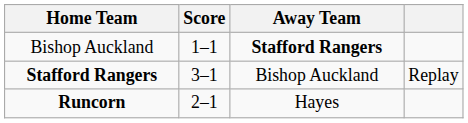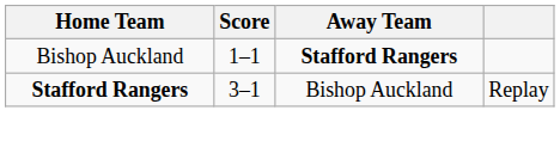 <table class="wikitable" style="text-align:center">
 <tr>
 <th width=150>Home Team</th>
 <th width=20>Score</th>
 <th width=150>Away Team</th>
 <th></th>
 </tr>
 <tr>
 <td>Bishop Auckland</td>
 <td>1–1</td>
 <td><strong>Stafford Rangers</strong></td>
 <td></td>
 </tr>
 <tr>
 <td><strong>Stafford Rangers</strong></td>
 <td>3–1</td>
 <td>Bishop Auckland</td>
 <td>Replay</td>
 </tr>
-<tr>
-<td><strong>Runcorn</strong></td>
-<td>2–1</td>
-<td>Hayes</td>
-<td></td>
-</tr>
 </table>
